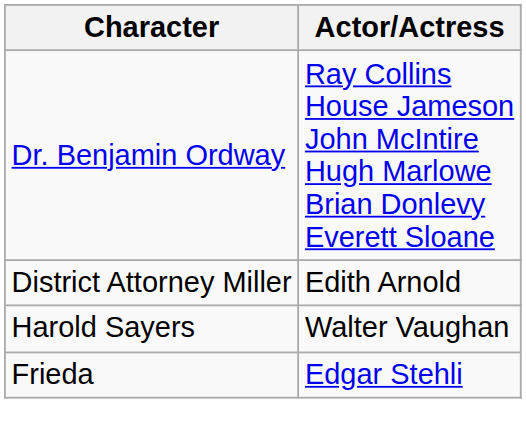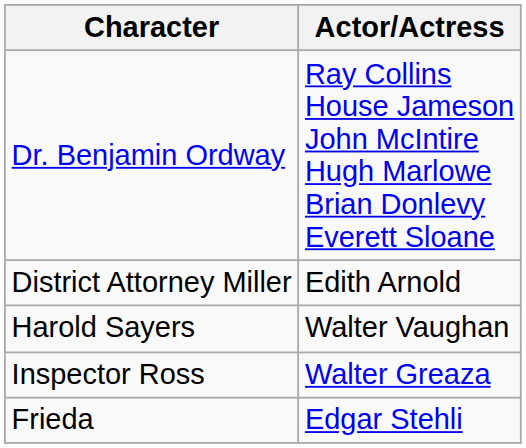 <table class="wikitable">
 <tr>
 <th>Character</th>
 <th>Actor/Actress</th>
 </tr>
 <tr>
 <td><a href='#'>Dr. Benjamin Ordway</a></td>
 <td><a href='#'>Ray Collins</a><br><a href='#'>House Jameson</a><br><a href='#'>John McIntire</a><br><a href='#'>Hugh Marlowe</a><br><a href='#'>Brian Donlevy</a><br><a href='#'>Everett Sloane</a><br></td>
 </tr>
 <tr>
 <td>District Attorney Miller</td>
 <td>Edith Arnold</td>
 </tr>
 <tr>
 <td>Harold Sayers</td>
 <td>Walter Vaughan</td>
 </tr>
 <tr>
+<td>Inspector Ross</td>
+<td><a href='#'>Walter Greaza</a></td>
+</tr>
+<tr>
 <td>Frieda</td>
 <td><a href='#'>Edgar Stehli</a></td>
 </tr>
 </table>
